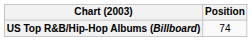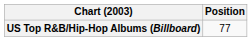 <table class="wikitable plainrowheaders" style="text-align:center">
 <tr>
 <th scope="col">Chart (2003)</th>
 <th scope="col">Position</th>
 </tr>
 <tr>
 <th scope="row">US Top R&B/Hip-Hop Albums (<em>Billboard</em>)</th>
-<td>74</td>
+<td>77</td>
 </tr>
 </table>
